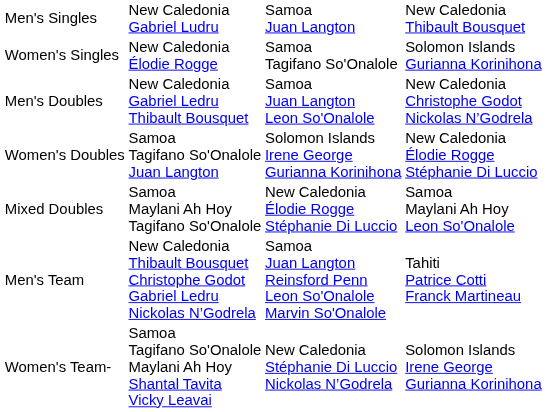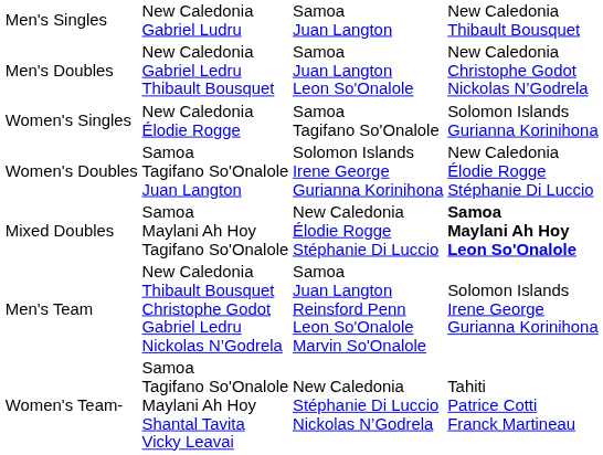 <table>
 <tr>
 <td>Men's Singles</td>
 <td> New Caledonia<br><a href='#'>Gabriel Ludru</a></td>
 <td> Samoa<br><a href='#'>Juan Langton</a></td>
 <td> New Caledonia<br><a href='#'>Thibault Bousquet</a></td>
 </tr>
 <tr>
+<td>Men's Doubles</td>
+<td> New Caledonia<br><a href='#'>Gabriel Ledru</a><br><a href='#'>Thibault Bousquet</a></td>
+<td> Samoa<br><a href='#'>Juan Langton</a><br><a href='#'>Leon So'Onalole</a></td>
+<td> New Caledonia<br><a href='#'>Christophe Godot</a><br><a href='#'>Nickolas N’Godrela</a></td>
+</tr>
+<tr>
 <td>Women's Singles</td>
 <td> New Caledonia<br><a href='#'>Élodie Rogge</a></td>
 <td> Samoa<br>Tagifano So'Onalole</td>
 <td> Solomon Islands<br><a href='#'>Gurianna Korinihona</a></td>
-</tr>
-<tr>
-<td>Men's Doubles</td>
-<td> New Caledonia<br><a href='#'>Gabriel Ledru</a><br><a href='#'>Thibault Bousquet</a></td>
-<td> Samoa<br><a href='#'>Juan Langton</a><br><a href='#'>Leon So'Onalole</a></td>
-<td> New Caledonia<br><a href='#'>Christophe Godot</a><br><a href='#'>Nickolas N’Godrela</a></td>
 </tr>
 <tr>
 <td>Women's Doubles</td>
 <td> Samoa<br>Tagifano So'Onalole<br><a href='#'>Juan Langton</a></td>
 <td> Solomon Islands<br><a href='#'>Irene George</a><br><a href='#'>Gurianna Korinihona</a></td>
 <td> New Caledonia<br><a href='#'>Élodie Rogge</a><br><a href='#'>Stéphanie Di Luccio</a></td>
 </tr>
 <tr>
 <td>Mixed Doubles</td>
 <td> Samoa<br>Maylani Ah Hoy<br>Tagifano So'Onalole</td>
 <td> New Caledonia<br><a href='#'>Élodie Rogge</a><br><a href='#'>Stéphanie Di Luccio</a></td>
-<td> Samoa<br>Maylani Ah Hoy<br><a href='#'>Leon So'Onalole</a></td>
+<td><strong> Samoa<br>Maylani Ah Hoy<br><a href='#'>Leon So'Onalole</a></strong></td>
 </tr>
 <tr>
 <td>Men's Team</td>
 <td> New Caledonia<br><a href='#'>Thibault Bousquet</a><br><a href='#'>Christophe Godot</a><br><a href='#'>Gabriel Ledru</a><br><a href='#'>Nickolas N’Godrela</a></td>
 <td> Samoa<br><a href='#'>Juan Langton</a><br><a href='#'>Reinsford Penn</a><br><a href='#'>Leon So'Onalole</a><br><a href='#'>Marvin So'Onalole</a></td>
-<td> Tahiti<br><a href='#'>Patrice Cotti</a><br><a href='#'>Franck Martineau</a></td>
+<td> Solomon Islands<br><a href='#'>Irene George</a><br><a href='#'>Gurianna Korinihona</a></td>
 </tr>
 <tr>
 <td>Women's Team-</td>
 <td> Samoa<br>Tagifano So'Onalole<br>Maylani Ah Hoy<br><a href='#'>Shantal Tavita</a><br><a href='#'>Vicky Leavai</a></td>
 <td> New Caledonia<br><a href='#'>Stéphanie Di Luccio</a><br><a href='#'>Nickolas N’Godrela</a></td>
-<td> Solomon Islands<br><a href='#'>Irene George</a><br><a href='#'>Gurianna Korinihona</a></td>
+<td> Tahiti<br><a href='#'>Patrice Cotti</a><br><a href='#'>Franck Martineau</a></td>
 </tr>
 </table>
